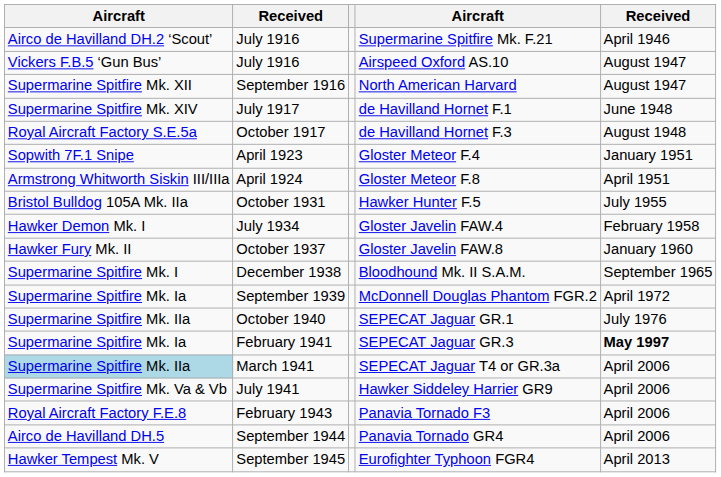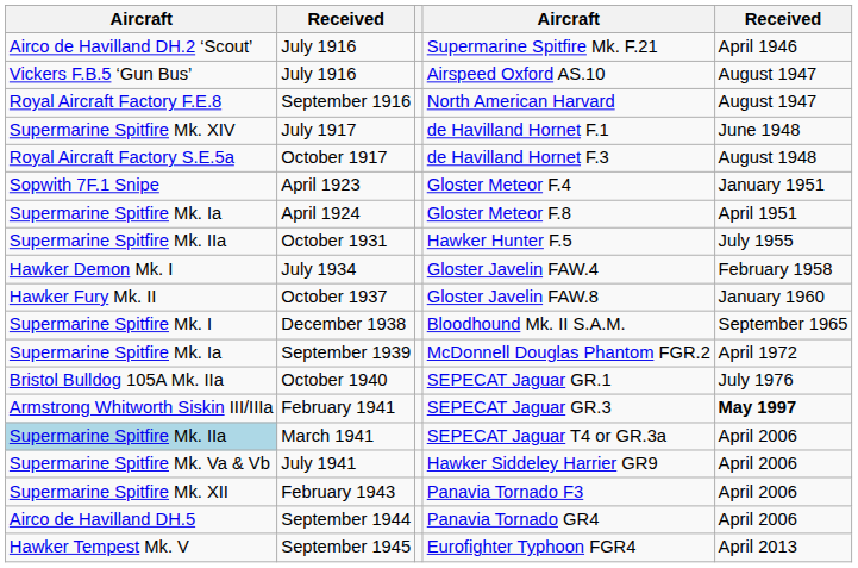 <table class="wikitable">
 <tr>
 <th>Aircraft</th>
 <th>Received</th>
 <th></th>
 <th>Aircraft</th>
 <th>Received</th>
 </tr>
 <tr>
 <td><a href='#'>Airco de Havilland DH.2</a> ‘Scout’</td>
 <td>July 1916</td>
 <td></td>
 <td><a href='#'>Supermarine Spitfire</a> Mk. F.21</td>
 <td>April 1946</td>
 </tr>
 <tr>
 <td><a href='#'>Vickers F.B.5</a> ‘Gun Bus’</td>
 <td>July 1916</td>
 <td></td>
 <td><a href='#'>Airspeed Oxford</a> AS.10</td>
 <td>August 1947</td>
 </tr>
 <tr>
-<td><a href='#'>Supermarine Spitfire</a> Mk. XII</td>
+<td><a href='#'>Royal Aircraft Factory F.E.8</a></td>
 <td>September 1916</td>
 <td></td>
 <td><a href='#'>North American Harvard</a></td>
 <td>August 1947</td>
 </tr>
 <tr>
 <td><a href='#'>Supermarine Spitfire</a> Mk. XIV</td>
 <td>July 1917</td>
 <td></td>
 <td><a href='#'>de Havilland Hornet</a> F.1</td>
 <td>June 1948</td>
 </tr>
 <tr>
 <td><a href='#'>Royal Aircraft Factory S.E.5a</a></td>
 <td>October 1917</td>
 <td></td>
 <td><a href='#'>de Havilland Hornet</a> F.3</td>
 <td>August 1948</td>
 </tr>
 <tr>
 <td><a href='#'>Sopwith 7F.1 Snipe</a></td>
 <td>April 1923</td>
 <td></td>
 <td><a href='#'>Gloster Meteor</a> F.4</td>
 <td>January 1951</td>
 </tr>
 <tr>
-<td><a href='#'>Armstrong Whitworth Siskin</a> III/IIIa</td>
+<td><a href='#'>Supermarine Spitfire</a> Mk. Ia</td>
 <td>April 1924</td>
 <td></td>
 <td><a href='#'>Gloster Meteor</a> F.8</td>
 <td>April 1951</td>
 </tr>
 <tr>
-<td><a href='#'>Bristol Bulldog</a> 105A Mk. IIa</td>
+<td><a href='#'>Supermarine Spitfire</a> Mk. IIa</td>
 <td>October 1931</td>
 <td></td>
 <td><a href='#'>Hawker Hunter</a> F.5</td>
 <td>July 1955</td>
 </tr>
 <tr>
 <td><a href='#'>Hawker Demon</a> Mk. I</td>
 <td>July 1934</td>
 <td></td>
 <td><a href='#'>Gloster Javelin</a> FAW.4</td>
 <td>February 1958</td>
 </tr>
 <tr>
 <td><a href='#'>Hawker Fury</a> Mk. II</td>
 <td>October 1937</td>
 <td></td>
 <td><a href='#'>Gloster Javelin</a> FAW.8</td>
 <td>January 1960</td>
 </tr>
 <tr>
 <td><a href='#'>Supermarine Spitfire</a> Mk. I</td>
 <td>December 1938</td>
 <td></td>
 <td><a href='#'>Bloodhound</a> Mk. II S.A.M.</td>
 <td>September 1965</td>
 </tr>
 <tr>
 <td><a href='#'>Supermarine Spitfire</a> Mk. Ia</td>
 <td>September 1939</td>
 <td></td>
 <td><a href='#'>McDonnell Douglas Phantom</a> FGR.2</td>
 <td>April 1972</td>
 </tr>
 <tr>
-<td><a href='#'>Supermarine Spitfire</a> Mk. IIa</td>
+<td><a href='#'>Bristol Bulldog</a> 105A Mk. IIa</td>
 <td>October 1940</td>
 <td></td>
 <td><a href='#'>SEPECAT Jaguar</a> GR.1</td>
 <td>July 1976</td>
 </tr>
 <tr>
-<td><a href='#'>Supermarine Spitfire</a> Mk. Ia</td>
+<td><a href='#'>Armstrong Whitworth Siskin</a> III/IIIa</td>
 <td>February 1941</td>
 <td></td>
 <td><a href='#'>SEPECAT Jaguar</a> GR.3</td>
 <td><strong>May 1997</strong></td>
 </tr>
 <tr>
 <td style="background: lightblue;"><a href='#'>Supermarine Spitfire</a> Mk. IIa</td>
 <td>March 1941</td>
 <td></td>
 <td><a href='#'>SEPECAT Jaguar</a> T4 or GR.3a</td>
 <td>April 2006</td>
 </tr>
 <tr>
 <td><a href='#'>Supermarine Spitfire</a> Mk. Va & Vb</td>
 <td>July 1941</td>
 <td></td>
 <td><a href='#'>Hawker Siddeley Harrier</a> GR9</td>
 <td>April 2006</td>
 </tr>
 <tr>
-<td><a href='#'>Royal Aircraft Factory F.E.8</a></td>
+<td><a href='#'>Supermarine Spitfire</a> Mk. XII</td>
 <td>February 1943</td>
 <td></td>
 <td><a href='#'>Panavia Tornado F3</a></td>
 <td>April 2006</td>
 </tr>
 <tr>
 <td><a href='#'>Airco de Havilland DH.5</a></td>
 <td>September 1944</td>
 <td></td>
 <td><a href='#'>Panavia Tornado</a> GR4</td>
 <td>April 2006</td>
 </tr>
 <tr>
 <td><a href='#'>Hawker Tempest</a> Mk. V</td>
 <td>September 1945</td>
 <td></td>
 <td><a href='#'>Eurofighter Typhoon</a> FGR4</td>
 <td>April 2013</td>
 </tr>
 </table>
